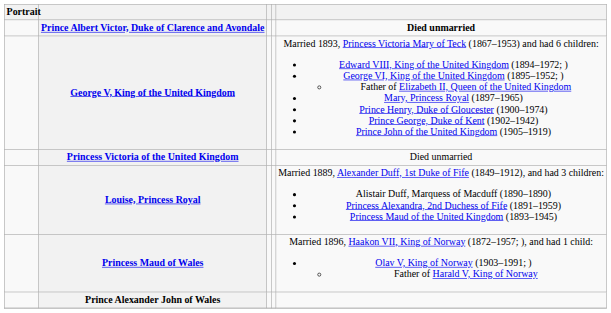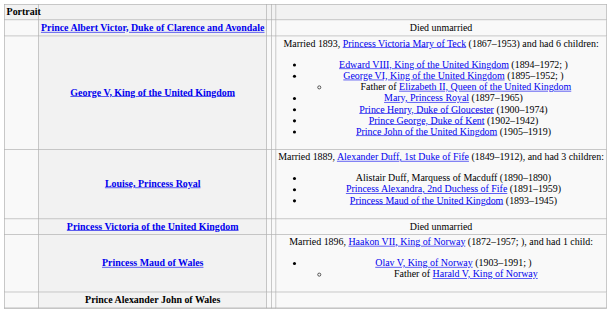 <table class="wikitable sortable sticky-header">
 <tr>
 <th scope="col" class="unsortable" style=max-width:3em>Portrait</th>
 <th scope="col" style=max-width:3em></th>
 <th scope="col" style=max-width:3em></th>
 <th scope="col" style=max-width:3em></th>
 <th scope="col" class="unsortable" style=max-width:3em></th>
 </tr>
 <tr>
 <td class="float-center" style="text-align:center;"></td>
 <th scope="row" class="float-center" style="text-align:center;" data-sort-value="of Great Britain, Albert Victor"><a href='#'>Prince Albert Victor, Duke of Clarence and Avondale</a></th>
 <td class="float-center" style="text-align:center;"></td>
 <td class="float-center" style="text-align:center;"></td>
-<td class="float-center" style="text-align:center;"><strong>Died unmarried</strong></td>
+<td class="float-center" style="text-align:center;">Died unmarried</td>
 </tr>
 <tr>
 <td class="float-center" style="text-align:center;"></td>
 <th scope="row" class="float-center" style="text-align:center;" data-sort-value="of Great Britain, George"><a href='#'>George V, King of the United Kingdom</a> </th>
 <td class="float-center" style="text-align:center;"></td>
 <td class="float-center" style="text-align:center;"></td>
 <td class="float-center" style="text-align:center;">Married 1893, <a href='#'>Princess Victoria Mary of Teck</a> (1867–1953) and had 6 children:<br><ul><li><a href='#'>Edward VIII, King of the United Kingdom</a> (1894–1972; )</li><li><a href='#'>George VI, King of the United Kingdom</a> (1895–1952; )<ul><li>Father of <a href='#'>Elizabeth II, Queen of the United Kingdom</a></li></ul></li><li><a href='#'>Mary, Princess Royal</a> (1897–1965)</li><li><a href='#'>Prince Henry, Duke of Gloucester</a> (1900–1974)</li><li><a href='#'>Prince George, Duke of Kent</a> (1902–1942)</li><li><a href='#'>Prince John of the United Kingdom</a> (1905–1919)</li></ul></td>
 </tr>
 <tr>
 <td class="float-center" style="text-align:center;"></td>
+<th scope="row" class="float-center" style="text-align:center;" data-sort-value="of Great Britain, Louise"><a href='#'>Louise, Princess Royal</a></th>
+<td class="float-center" style="text-align:center;"></td>
+<td class="float-center" style="text-align:center;"></td>
+<td class="float-center" style="text-align:center;">Married 1889, <a href='#'>Alexander Duff, 1st Duke of Fife</a> (1849–1912), and had 3 children:<br><ul><li>Alistair Duff, Marquess of Macduff (1890–1890)</li><li><a href='#'>Princess Alexandra, 2nd Duchess of Fife</a> (1891–1959)</li><li><a href='#'>Princess Maud of the United Kingdom</a> (1893–1945)</li></ul></td>
+</tr>
+<tr>
+<td class="float-center" style="text-align:center;"></td>
 <th scope="row" class="float-center" style="text-align:center;" data-sort-value="of Great Britain, Victoria"><a href='#'>Princess Victoria of the United Kingdom</a></th>
 <td class="float-center" style="text-align:center;"></td>
 <td class="float-center" style="text-align:center;"></td>
 <td class="float-center" style="text-align:center;">Died unmarried</td>
-</tr>
-<tr>
-<td class="float-center" style="text-align:center;"></td>
-<th scope="row" class="float-center" style="text-align:center;" data-sort-value="of Great Britain, Louise"><a href='#'>Louise, Princess Royal</a></th>
-<td class="float-center" style="text-align:center;"></td>
-<td class="float-center" style="text-align:center;"></td>
-<td class="float-center" style="text-align:center;">Married 1889, <a href='#'>Alexander Duff, 1st Duke of Fife</a> (1849–1912), and had 3 children:<br><ul><li>Alistair Duff, Marquess of Macduff (1890–1890)</li><li><a href='#'>Princess Alexandra, 2nd Duchess of Fife</a> (1891–1959)</li><li><a href='#'>Princess Maud of the United Kingdom</a> (1893–1945)</li></ul></td>
 </tr>
 <tr>
 <td class="float-center" style="text-align:center;"></td>
 <th scope="row" class="float-center" style="text-align:center;" data-sort-value="of Great Britain, Maud"><a href='#'>Princess Maud of Wales</a></th>
 <td class="float-center" style="text-align:center;"></td>
 <td class="float-center" style="text-align:center;"></td>
 <td class="float-center" style="text-align:center;">Married 1896, <a href='#'>Haakon VII, King of Norway</a> (1872–1957; ), and had 1 child:<br><ul><li><a href='#'>Olav V, King of Norway</a> (1903–1991; )<ul><li>Father of <a href='#'>Harald V, King of Norway</a></li></ul></li></ul></td>
 </tr>
 <tr>
 <td class="float-center" style="text-align:center;"></td>
 <th scope="row" class="float-center" style="text-align:center;" data-sort-value="of Great Britain, Alexander John">Prince Alexander John of Wales</th>
 <td class="float-center" style="text-align:center;"></td>
 <td class="float-center" style="text-align:center;"></td>
 <td class="float-center" style="text-align:center;"></td>
 </tr>
 <tr>
 </tr>
 </table>
